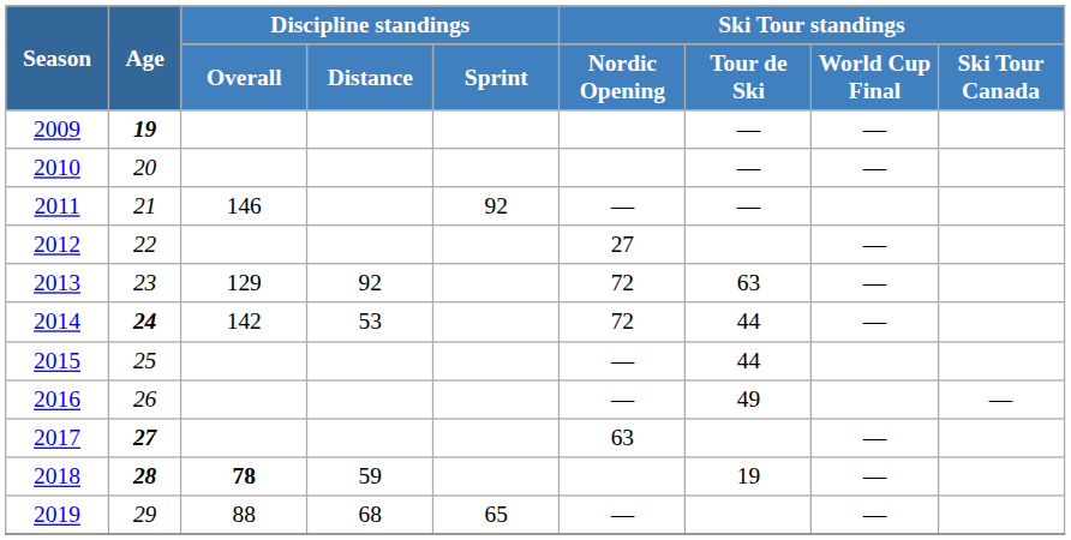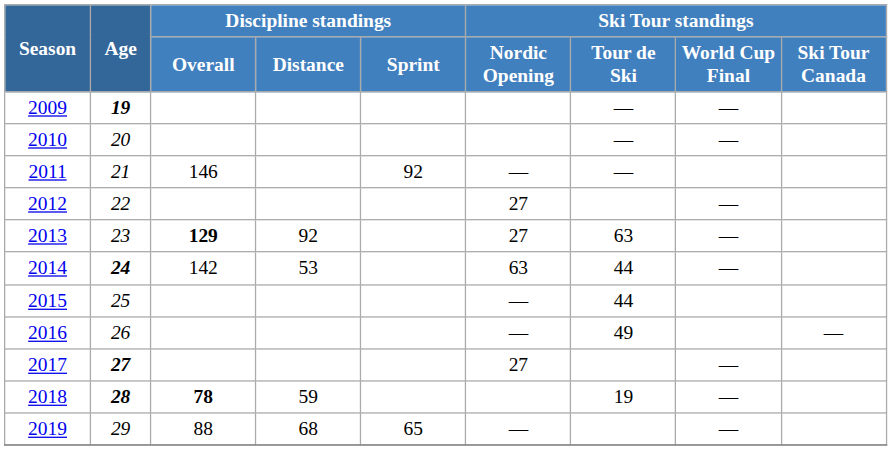 <table class="wikitable" style="font-size:95%; text-align:center; border:grey solid 1px; border-collapse:collapse; background:#ffffff;">
 <tr>
 <th style="background-color:#369; color:white; width:60px;" rowspan="2"> Season </th>
 <th style="background-color:#369; color:white; width:40px;" rowspan="2"> Age </th>
 <th style="background-color:#4180be; color:white;" colspan="3">Discipline standings</th>
 <th style="background-color:#4180be; color:white;" colspan="4">Ski Tour standings</th>
 </tr>
 <tr>
 <th style="background-color:#4180be; color:white; width:75px;">Overall</th>
 <th style="background-color:#4180be; color:white; width:75px;">Distance</th>
 <th style="background-color:#4180be; color:white; width:75px;">Sprint</th>
 <th style="background-color:#4180be; color:white; width:75px;">Nordic<br>Opening</th>
 <th style="background-color:#4180be; color:white; width:75px;">Tour de<br>Ski</th>
 <th style="background-color:#4180be; color:white; width:75px;">World Cup<br>Final</th>
 <th style="background-color:#4180be; color:white; width:75px;">Ski Tour<br>Canada</th>
 </tr>
 <tr>
 <td><a href='#'>2009</a></td>
 <td><strong><em>19</em></strong></td>
 <td></td>
 <td></td>
 <td></td>
 <td></td>
 <td>—</td>
 <td>—</td>
 <td></td>
 </tr>
 <tr>
 <td><a href='#'>2010</a></td>
 <td><em>20</em></td>
 <td></td>
 <td></td>
 <td></td>
 <td></td>
 <td>—</td>
 <td>—</td>
 <td></td>
 </tr>
 <tr>
 <td><a href='#'>2011</a></td>
 <td><em>21</em></td>
 <td>146</td>
 <td></td>
 <td>92</td>
 <td>—</td>
 <td>—</td>
 <td></td>
 <td></td>
 </tr>
 <tr>
 <td><a href='#'>2012</a></td>
 <td><em>22</em></td>
 <td></td>
 <td></td>
 <td></td>
 <td>27</td>
 <td></td>
 <td>—</td>
 <td></td>
 </tr>
 <tr>
 <td><a href='#'>2013</a></td>
 <td><em>23</em></td>
-<td>129</td>
+<td><strong>129</strong></td>
 <td>92</td>
 <td></td>
-<td>72</td>
+<td>27</td>
 <td>63</td>
 <td>—</td>
 <td></td>
 </tr>
 <tr>
 <td><a href='#'>2014</a></td>
 <td><strong><em>24</em></strong></td>
 <td>142</td>
 <td>53</td>
 <td></td>
-<td>72</td>
+<td>63</td>
 <td>44</td>
 <td>—</td>
 <td></td>
 </tr>
 <tr>
 <td><a href='#'>2015</a></td>
 <td><em>25</em></td>
 <td></td>
 <td></td>
 <td></td>
 <td>—</td>
 <td>44</td>
 <td></td>
 <td></td>
 </tr>
 <tr>
 <td><a href='#'>2016</a></td>
 <td><em>26</em></td>
 <td></td>
 <td></td>
 <td></td>
 <td>—</td>
 <td>49</td>
 <td></td>
 <td>—</td>
 </tr>
 <tr>
 <td><a href='#'>2017</a></td>
 <td><strong><em>27</em></strong></td>
 <td></td>
 <td></td>
 <td></td>
-<td>63</td>
+<td>27</td>
 <td></td>
 <td>—</td>
 <td></td>
 </tr>
 <tr>
 <td><a href='#'>2018</a></td>
 <td><strong><em>28</em></strong></td>
 <td><strong>78</strong></td>
 <td>59</td>
 <td></td>
 <td></td>
 <td>19</td>
 <td>—</td>
 <td></td>
 </tr>
 <tr>
 <td><a href='#'>2019</a></td>
 <td><em>29</em></td>
 <td>88</td>
 <td>68</td>
 <td>65</td>
 <td>—</td>
 <td></td>
 <td>—</td>
 <td></td>
 </tr>
 <tr>
 </tr>
 </table>
